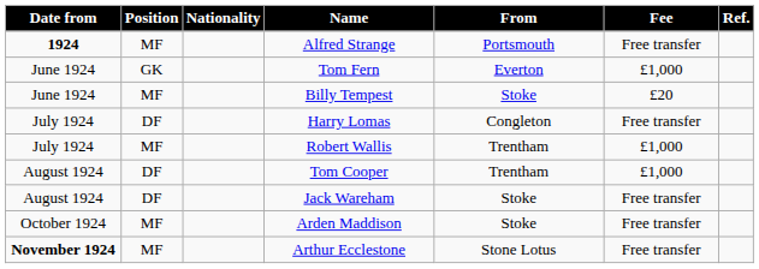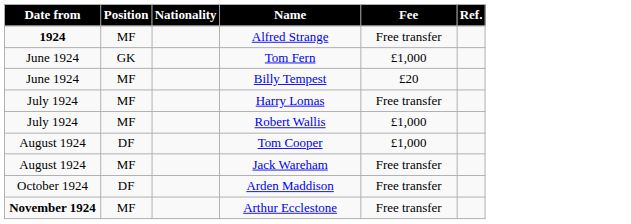 <table class="wikitable" style="text-align:center; font-size:90%; ">
 <tr>
 <th style="background:#000000; color:white; width:100px;">Date from</th>
 <th style="background:#000000; color:white; width:50px;">Position</th>
 <th style="background:#000000; color:white; width:50px;">Nationality</th>
 <th style="background:#000000; color:white; width:150px;">Name</th>
-<th style="background:#000000; color:white; width:150px;">From</th>
 <th style="background:#000000; color:white; width:100px;">Fee</th>
 <th style="background:#000000; color:white; width:25px;">Ref.</th>
 </tr>
 <tr>
 <td><strong>1924</strong></td>
 <td>MF</td>
 <td></td>
 <td><a href='#'>Alfred Strange</a></td>
-<td><a href='#'>Portsmouth</a></td>
 <td>Free transfer</td>
 <td></td>
 </tr>
 <tr>
 <td>June 1924</td>
 <td>GK</td>
 <td></td>
 <td><a href='#'>Tom Fern</a></td>
-<td><a href='#'>Everton</a></td>
 <td>£1,000</td>
 <td></td>
 </tr>
 <tr>
 <td>June 1924</td>
 <td>MF</td>
 <td></td>
 <td><a href='#'>Billy Tempest</a></td>
-<td><a href='#'>Stoke</a></td>
 <td>£20</td>
 <td></td>
 </tr>
 <tr>
 <td>July 1924</td>
-<td>DF</td>
+<td>MF</td>
 <td></td>
 <td><a href='#'>Harry Lomas</a></td>
-<td>Congleton</td>
 <td>Free transfer</td>
 <td></td>
 </tr>
 <tr>
 <td>July 1924</td>
 <td>MF</td>
 <td></td>
 <td><a href='#'>Robert Wallis</a></td>
-<td>Trentham</td>
 <td>£1,000</td>
 <td></td>
 </tr>
 <tr>
 <td>August 1924</td>
 <td>DF</td>
 <td></td>
 <td><a href='#'>Tom Cooper</a></td>
-<td>Trentham</td>
 <td>£1,000</td>
 <td></td>
 </tr>
 <tr>
 <td>August 1924</td>
-<td>DF</td>
+<td>MF</td>
 <td></td>
 <td><a href='#'>Jack Wareham</a></td>
-<td>Stoke</td>
 <td>Free transfer</td>
 <td></td>
 </tr>
 <tr>
 <td>October 1924</td>
-<td>MF</td>
+<td>DF</td>
 <td></td>
 <td><a href='#'>Arden Maddison</a></td>
-<td>Stoke</td>
 <td>Free transfer</td>
 <td></td>
 </tr>
 <tr>
 <td><strong>November 1924</strong></td>
 <td>MF</td>
 <td></td>
 <td><a href='#'>Arthur Ecclestone</a></td>
-<td>Stone Lotus</td>
 <td>Free transfer</td>
 <td></td>
 </tr>
 </table>
